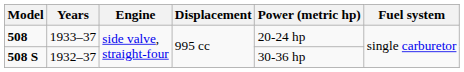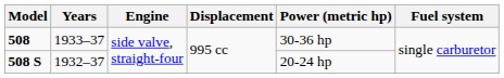 <table class="wikitable">
 <tr>
 <th>Model</th>
 <th>Years</th>
 <th>Engine</th>
 <th>Displacement</th>
 <th>Power (metric hp)</th>
 <th>Fuel system</th>
 </tr>
 <tr>
 <td><strong>508</strong></td>
 <td>1933–37</td>
 <td rowspan="2"><a href='#'>side valve</a>,<br><a href='#'>straight-four</a></td>
 <td rowspan="2">995 cc</td>
-<td>20-24 hp</td>
+<td>30-36 hp</td>
 <td rowspan="2">single <a href='#'>carburetor</a></td>
 </tr>
 <tr>
 <td><strong>508 S</strong></td>
 <td>1932–37</td>
-<td>30-36 hp</td>
+<td>20-24 hp</td>
 </tr>
 </table>
